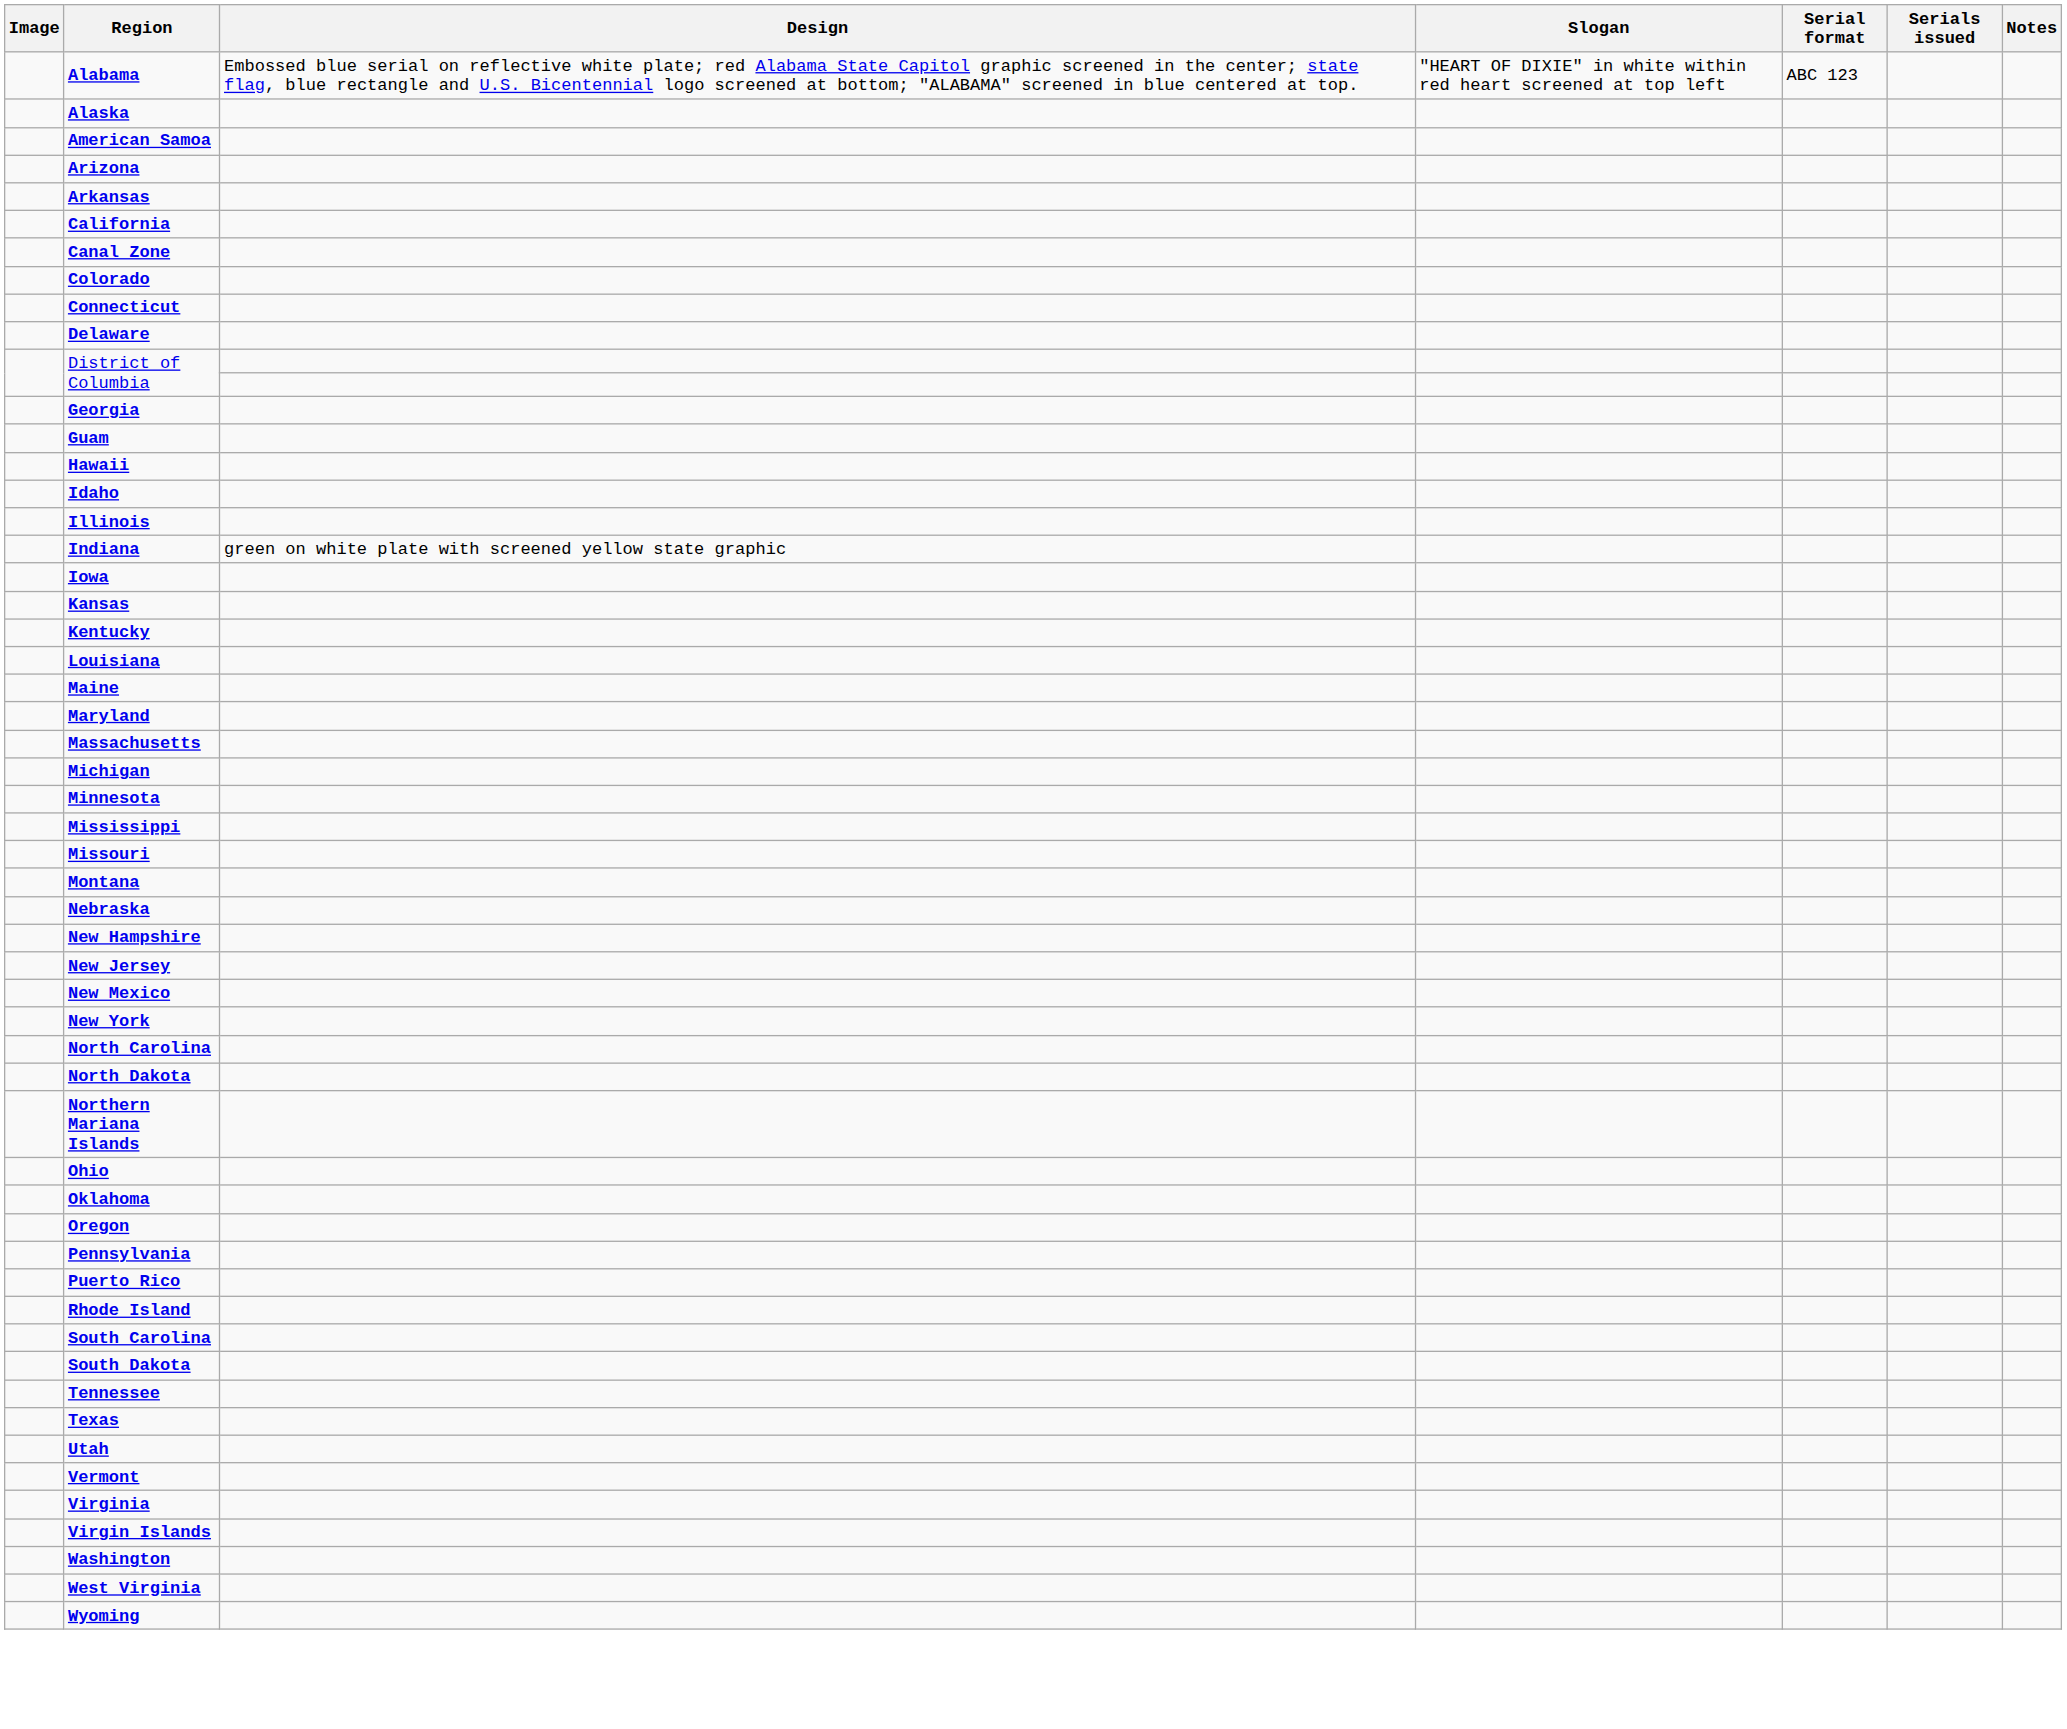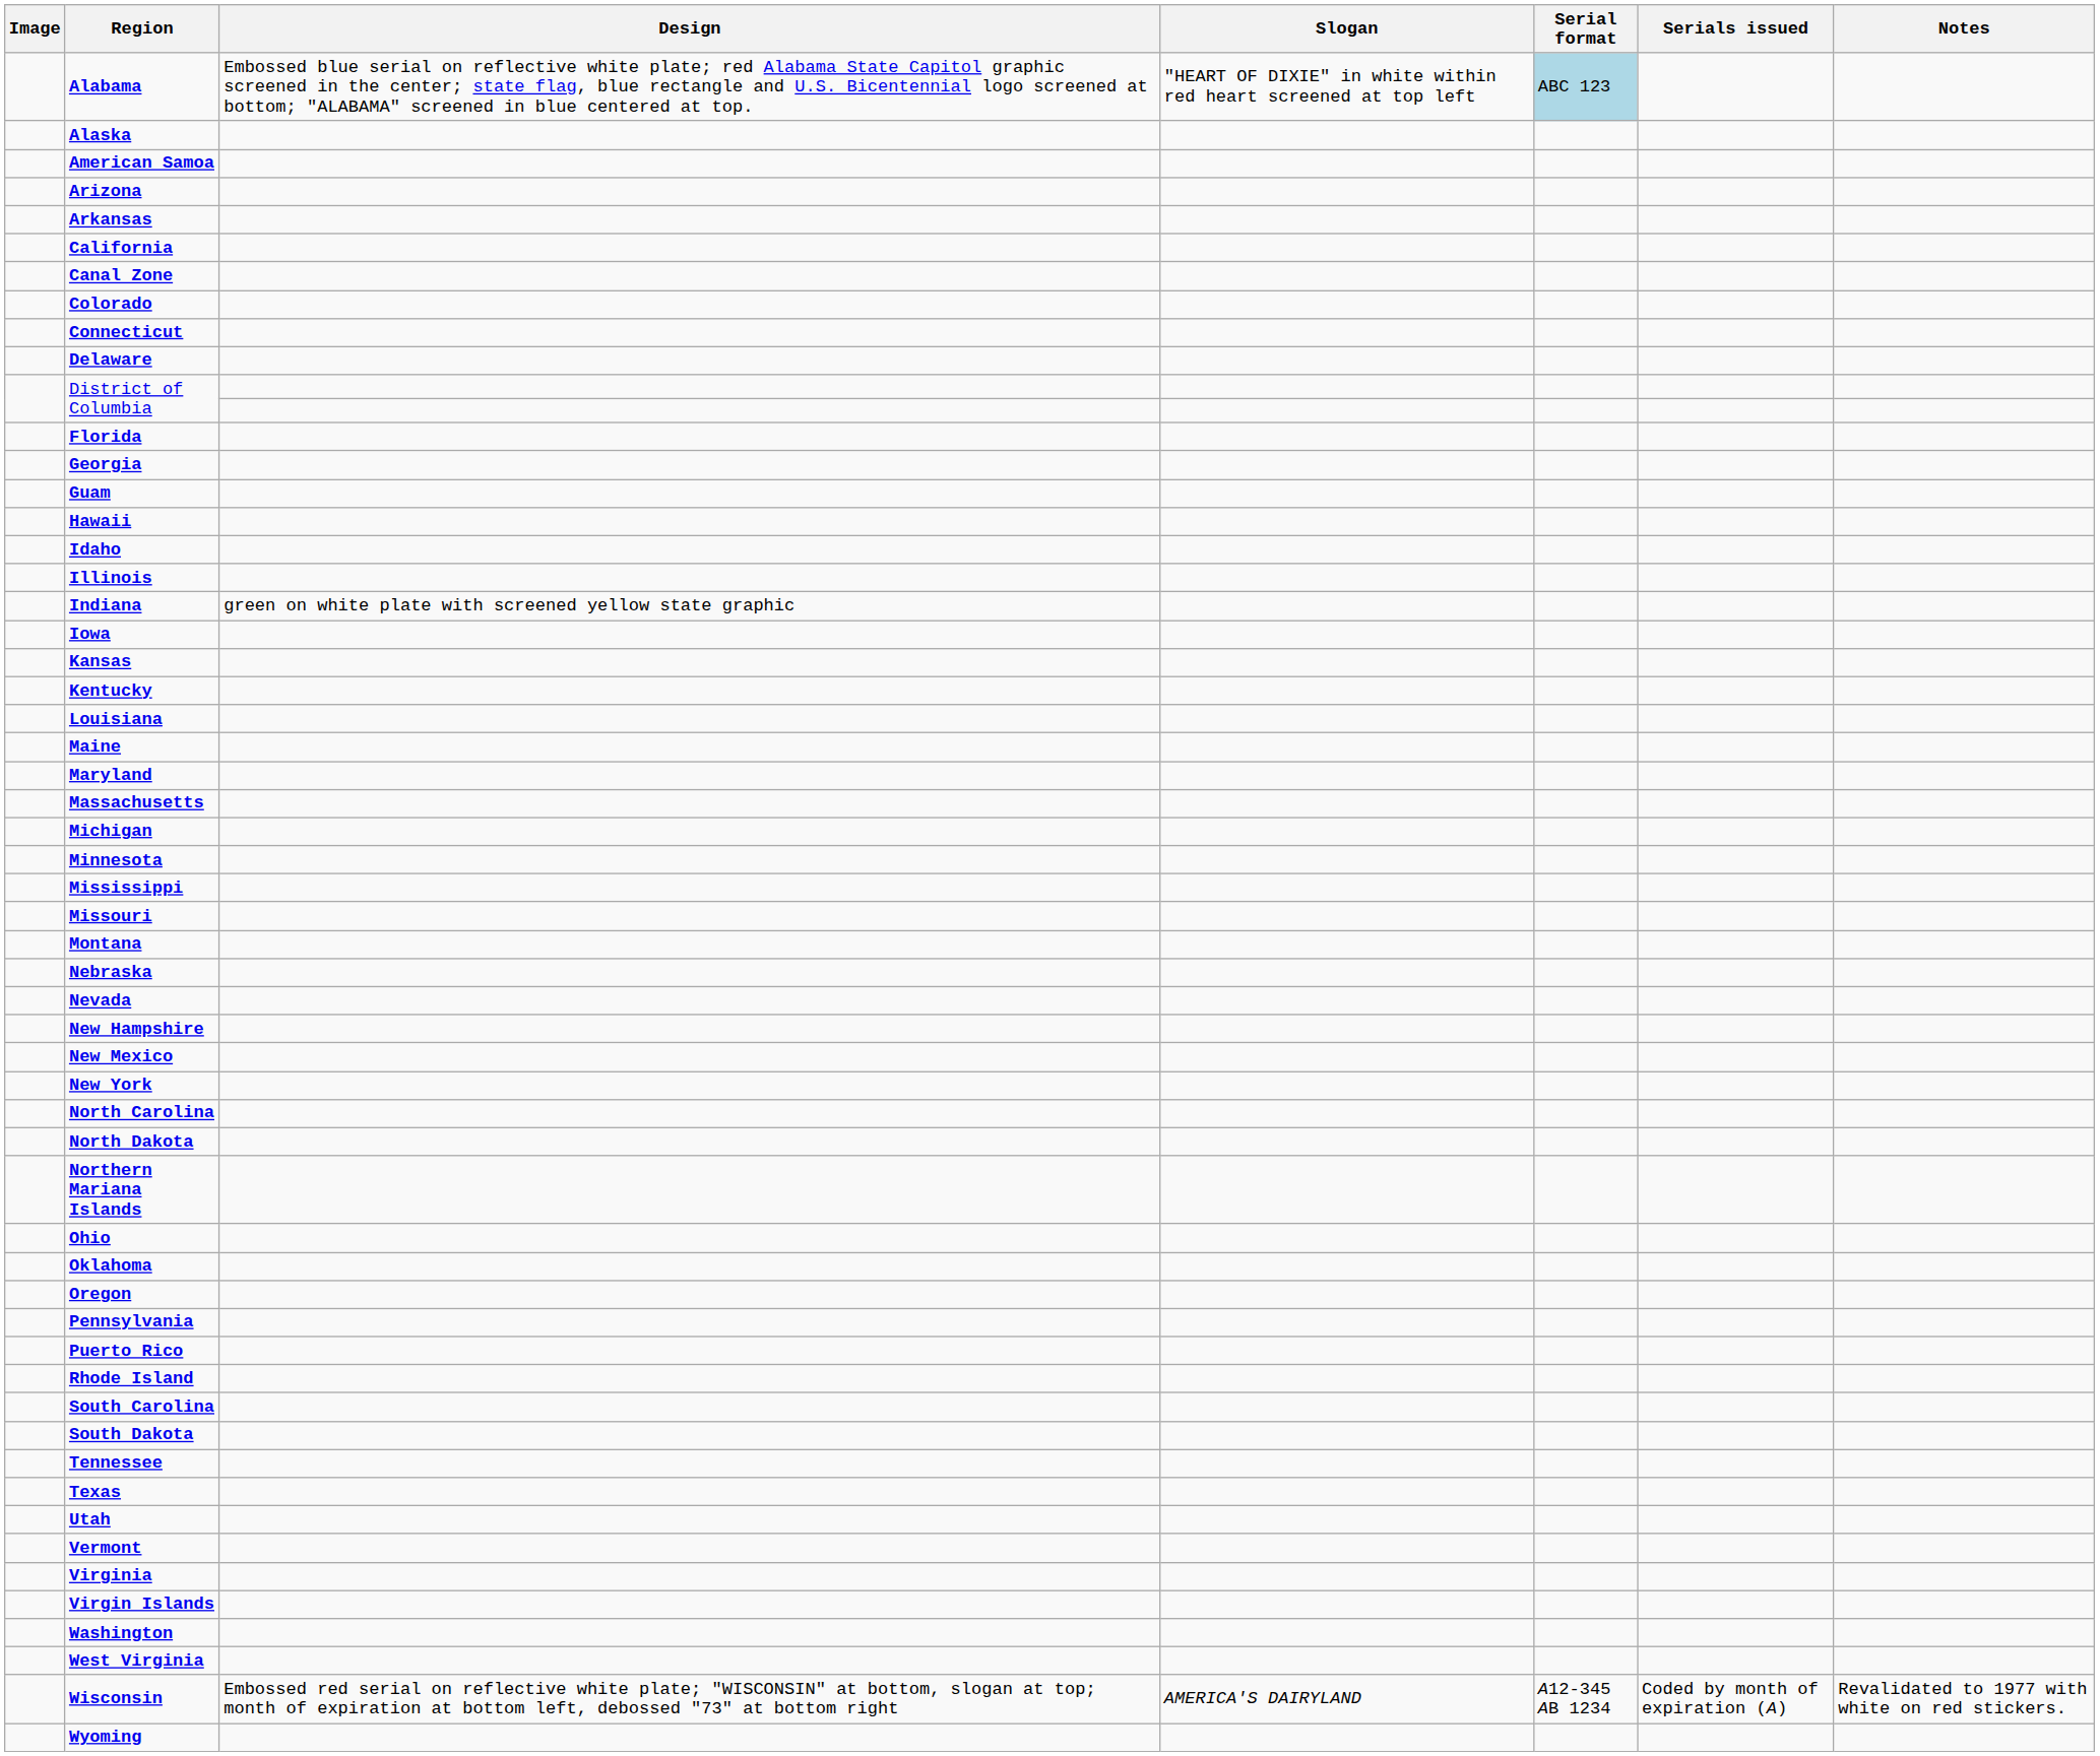 <table class="wikitable">
 <tr>
 <th>Image</th>
 <th>Region</th>
 <th>Design</th>
 <th>Slogan</th>
 <th>Serial format</th>
 <th>Serials issued</th>
 <th>Notes</th>
 </tr>
 <tr>
 <td></td>
 <td><strong><a href='#'>Alabama</a></strong></td>
 <td>Embossed blue serial on reflective white plate; red <a href='#'>Alabama State Capitol</a> graphic screened in the center; <a href='#'>state flag</a>, blue rectangle and <a href='#'>U.S. Bicentennial</a> logo screened at bottom; "ALABAMA" screened in blue centered at top.</td>
 <td>"HEART OF DIXIE" in white within red heart screened at top left</td>
-<td>ABC 123</td>
+<td style="background: lightblue;">ABC 123</td>
 <td></td>
 <td></td>
 </tr>
 <tr>
 <td></td>
 <td><strong><a href='#'>Alaska</a></strong></td>
 <td></td>
 <td></td>
 <td></td>
 <td></td>
 <td></td>
 </tr>
 <tr>
 <td></td>
 <td><strong><a href='#'>American Samoa</a></strong></td>
 <td></td>
 <td></td>
 <td></td>
 <td></td>
 <td></td>
 </tr>
 <tr>
 <td></td>
 <td><strong><a href='#'>Arizona</a></strong></td>
 <td></td>
 <td></td>
 <td></td>
 <td></td>
 <td></td>
 </tr>
 <tr>
 <td></td>
 <td><strong><a href='#'>Arkansas</a></strong></td>
 <td></td>
 <td></td>
 <td></td>
 <td></td>
 <td></td>
 </tr>
 <tr>
 <td></td>
 <td><strong><a href='#'>California</a></strong></td>
 <td></td>
 <td></td>
 <td></td>
 <td></td>
 <td></td>
 </tr>
 <tr>
 <td></td>
 <td><strong><a href='#'>Canal Zone</a></strong></td>
 <td></td>
 <td></td>
 <td></td>
 <td></td>
 <td></td>
 </tr>
 <tr>
 <td></td>
 <td><strong><a href='#'>Colorado</a></strong></td>
 <td></td>
 <td></td>
 <td></td>
 <td></td>
 <td></td>
 </tr>
 <tr>
 <td></td>
 <td><strong><a href='#'>Connecticut</a></strong></td>
 <td></td>
 <td></td>
 <td></td>
 <td></td>
 <td></td>
 </tr>
 <tr>
 <td></td>
 <td><strong><a href='#'>Delaware</a></strong></td>
 <td></td>
 <td></td>
 <td></td>
 <td></td>
 <td></td>
 </tr>
 <tr>
 <td rowspan="2"><br><br></td>
 <td rowspan="2"><a href='#'>District of<br>Columbia</a></td>
 <td></td>
 <td></td>
 <td></td>
 <td></td>
 <td></td>
 </tr>
 <tr>
+<td></td>
+<td></td>
+<td></td>
+<td></td>
+<td></td>
+</tr>
+<tr>
+<td></td>
+<td><strong><a href='#'>Florida</a></strong></td>
 <td></td>
 <td></td>
 <td></td>
 <td></td>
 <td></td>
 </tr>
 <tr>
 <td></td>
 <td><strong><a href='#'>Georgia</a></strong></td>
 <td></td>
 <td></td>
 <td></td>
 <td></td>
 <td></td>
 </tr>
 <tr>
 <td></td>
 <td><strong><a href='#'>Guam</a></strong></td>
 <td></td>
 <td></td>
 <td></td>
 <td></td>
 <td></td>
 </tr>
 <tr>
 <td></td>
 <td><strong><a href='#'>Hawaii</a></strong></td>
 <td></td>
 <td></td>
 <td></td>
 <td></td>
 <td></td>
 </tr>
 <tr>
 <td></td>
 <td><strong><a href='#'>Idaho</a></strong></td>
 <td></td>
 <td></td>
 <td></td>
 <td></td>
 <td></td>
 </tr>
 <tr>
 <td></td>
 <td><strong><a href='#'>Illinois</a></strong></td>
 <td></td>
 <td></td>
 <td></td>
 <td></td>
 <td></td>
 </tr>
 <tr>
 <td></td>
 <td><strong><a href='#'>Indiana</a></strong></td>
 <td>green on white plate with screened yellow state graphic</td>
 <td></td>
 <td></td>
 <td></td>
 <td></td>
 </tr>
 <tr>
 <td></td>
 <td><strong><a href='#'>Iowa</a></strong></td>
 <td></td>
 <td></td>
 <td></td>
 <td></td>
 <td></td>
 </tr>
 <tr>
 <td></td>
 <td><strong><a href='#'>Kansas</a></strong></td>
 <td></td>
 <td></td>
 <td></td>
 <td></td>
 <td></td>
 </tr>
 <tr>
 <td></td>
 <td><strong><a href='#'>Kentucky</a></strong></td>
 <td></td>
 <td></td>
 <td></td>
 <td></td>
 <td></td>
 </tr>
 <tr>
 <td></td>
 <td><strong><a href='#'>Louisiana</a></strong></td>
 <td></td>
 <td></td>
 <td></td>
 <td></td>
 <td></td>
 </tr>
 <tr>
 <td></td>
 <td><strong><a href='#'>Maine</a></strong></td>
 <td></td>
 <td></td>
 <td></td>
 <td></td>
 <td></td>
 </tr>
 <tr>
 <td></td>
 <td><strong><a href='#'>Maryland</a></strong></td>
 <td></td>
 <td></td>
 <td></td>
 <td></td>
 <td></td>
 </tr>
 <tr>
 <td></td>
 <td><strong><a href='#'>Massachusetts</a></strong></td>
 <td></td>
 <td></td>
 <td></td>
 <td></td>
 <td></td>
 </tr>
 <tr>
 <td></td>
 <td><strong><a href='#'>Michigan</a></strong></td>
 <td></td>
 <td></td>
 <td></td>
 <td></td>
 <td></td>
 </tr>
 <tr>
 <td></td>
 <td><strong><a href='#'>Minnesota</a></strong></td>
 <td></td>
 <td></td>
 <td></td>
 <td></td>
 <td></td>
 </tr>
 <tr>
 <td></td>
 <td><strong><a href='#'>Mississippi</a></strong></td>
 <td></td>
 <td></td>
 <td></td>
 <td></td>
 <td></td>
 </tr>
 <tr>
 <td></td>
 <td><strong><a href='#'>Missouri</a></strong></td>
 <td></td>
 <td></td>
 <td></td>
 <td></td>
 <td></td>
 </tr>
 <tr>
 <td></td>
 <td><strong><a href='#'>Montana</a></strong></td>
 <td></td>
 <td></td>
 <td></td>
 <td></td>
 <td></td>
 </tr>
 <tr>
 <td></td>
 <td><strong><a href='#'>Nebraska</a></strong></td>
 <td></td>
 <td></td>
 <td></td>
 <td></td>
 <td></td>
 </tr>
 <tr>
 <td></td>
-<td><strong><a href='#'>New Hampshire</a></strong></td>
+<td><strong><a href='#'>Nevada</a></strong></td>
 <td></td>
 <td></td>
 <td></td>
 <td></td>
 <td></td>
 </tr>
 <tr>
 <td></td>
-<td><strong><a href='#'>New Jersey</a></strong></td>
+<td><strong><a href='#'>New Hampshire</a></strong></td>
 <td></td>
 <td></td>
 <td></td>
 <td></td>
 <td></td>
 </tr>
 <tr>
 <td></td>
 <td><strong><a href='#'>New Mexico</a></strong></td>
 <td></td>
 <td></td>
 <td></td>
 <td></td>
 <td></td>
 </tr>
 <tr>
 <td></td>
 <td><strong><a href='#'>New York</a></strong></td>
 <td></td>
 <td></td>
 <td></td>
 <td></td>
 <td></td>
 </tr>
 <tr>
 <td></td>
 <td><strong><a href='#'>North Carolina</a></strong></td>
 <td></td>
 <td></td>
 <td></td>
 <td></td>
 <td></td>
 </tr>
 <tr>
 <td></td>
 <td><strong><a href='#'>North Dakota</a></strong></td>
 <td></td>
 <td></td>
 <td></td>
 <td></td>
 <td></td>
 </tr>
 <tr>
 <td></td>
 <td><strong><a href='#'>Northern Mariana<br> Islands</a></strong></td>
 <td></td>
 <td></td>
 <td></td>
 <td></td>
 <td></td>
 </tr>
 <tr>
 <td></td>
 <td><strong><a href='#'>Ohio</a></strong></td>
 <td></td>
 <td></td>
 <td></td>
 <td></td>
 <td></td>
 </tr>
 <tr>
 <td></td>
 <td><strong><a href='#'>Oklahoma</a></strong></td>
 <td></td>
 <td></td>
 <td></td>
 <td></td>
 <td></td>
 </tr>
 <tr>
 <td></td>
 <td><strong><a href='#'>Oregon</a></strong></td>
 <td></td>
 <td></td>
 <td></td>
 <td></td>
 <td></td>
 </tr>
 <tr>
 <td></td>
 <td><strong><a href='#'>Pennsylvania</a></strong></td>
 <td></td>
 <td></td>
 <td></td>
 <td></td>
 <td></td>
 </tr>
 <tr>
 <td></td>
 <td><strong><a href='#'>Puerto Rico</a></strong></td>
 <td></td>
 <td></td>
 <td></td>
 <td></td>
 <td></td>
 </tr>
 <tr>
 <td></td>
 <td><strong><a href='#'>Rhode Island</a></strong></td>
 <td></td>
 <td></td>
 <td></td>
 <td></td>
 <td></td>
 </tr>
 <tr>
 <td></td>
 <td><strong><a href='#'>South Carolina</a></strong></td>
 <td></td>
 <td></td>
 <td></td>
 <td></td>
 <td></td>
 </tr>
 <tr>
 <td></td>
 <td><strong><a href='#'>South Dakota</a></strong></td>
 <td></td>
 <td></td>
 <td></td>
 <td></td>
 <td></td>
 </tr>
 <tr>
 <td></td>
 <td><strong><a href='#'>Tennessee</a></strong></td>
 <td></td>
 <td></td>
 <td></td>
 <td></td>
 <td></td>
 </tr>
 <tr>
 <td></td>
 <td><strong><a href='#'>Texas</a></strong></td>
 <td></td>
 <td></td>
 <td></td>
 <td></td>
 <td></td>
 </tr>
 <tr>
 <td></td>
 <td><strong><a href='#'>Utah</a></strong></td>
 <td></td>
 <td></td>
 <td></td>
 <td></td>
 <td></td>
 </tr>
 <tr>
 <td></td>
 <td><strong><a href='#'>Vermont</a></strong></td>
 <td></td>
 <td></td>
 <td></td>
 <td></td>
 <td></td>
 </tr>
 <tr>
 <td></td>
 <td><strong><a href='#'>Virginia</a></strong></td>
 <td></td>
 <td></td>
 <td></td>
 <td></td>
 <td></td>
 </tr>
 <tr>
 <td></td>
 <td><strong><a href='#'>Virgin Islands</a></strong></td>
 <td></td>
 <td></td>
 <td></td>
 <td></td>
 <td></td>
 </tr>
 <tr>
 <td></td>
 <td><strong><a href='#'>Washington</a></strong></td>
 <td></td>
 <td></td>
 <td></td>
 <td></td>
 <td></td>
 </tr>
 <tr>
 <td></td>
 <td><strong><a href='#'>West Virginia</a></strong></td>
 <td></td>
 <td></td>
 <td></td>
 <td></td>
 </tr>
 <tr>
 <td></td>
+<td><strong><a href='#'>Wisconsin</a></strong></td>
+<td>Embossed red serial on reflective white plate; "WISCONSIN" at bottom, slogan at top; month of expiration at bottom left, debossed "73" at bottom right</td>
+<td><em>AMERICA'S DAIRYLAND</em></td>
+<td><em>A</em>12-345<br><em>A</em>B 1234</td>
+<td>Coded by month of expiration (<em>A</em>)</td>
+<td>Revalidated to 1977 with white on red stickers.</td>
+</tr>
+<tr>
+<td></td>
 <td><strong><a href='#'>Wyoming</a></strong></td>
 <td></td>
 <td></td>
 <td></td>
 <td></td>
 <td></td>
 </tr>
 </table>
